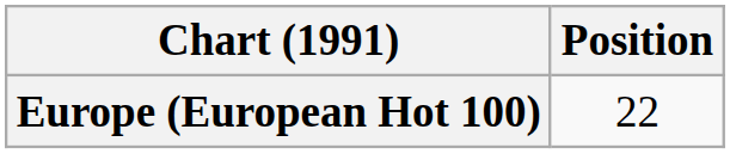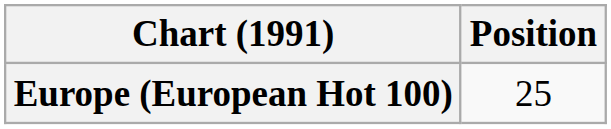 <table class="wikitable plainrowheaders">
 <tr>
 <th>Chart (1991)</th>
 <th>Position</th>
 </tr>
 <tr>
 <th scope="row">Europe (European Hot 100)</th>
-<td style="text-align:center;">22</td>
+<td style="text-align:center;">25</td>
 </tr>
 </table>
